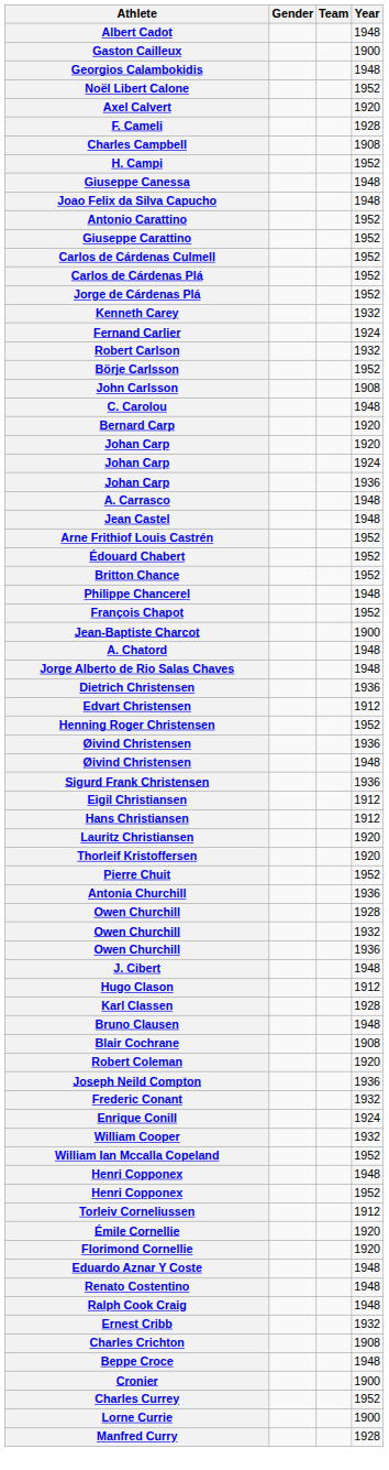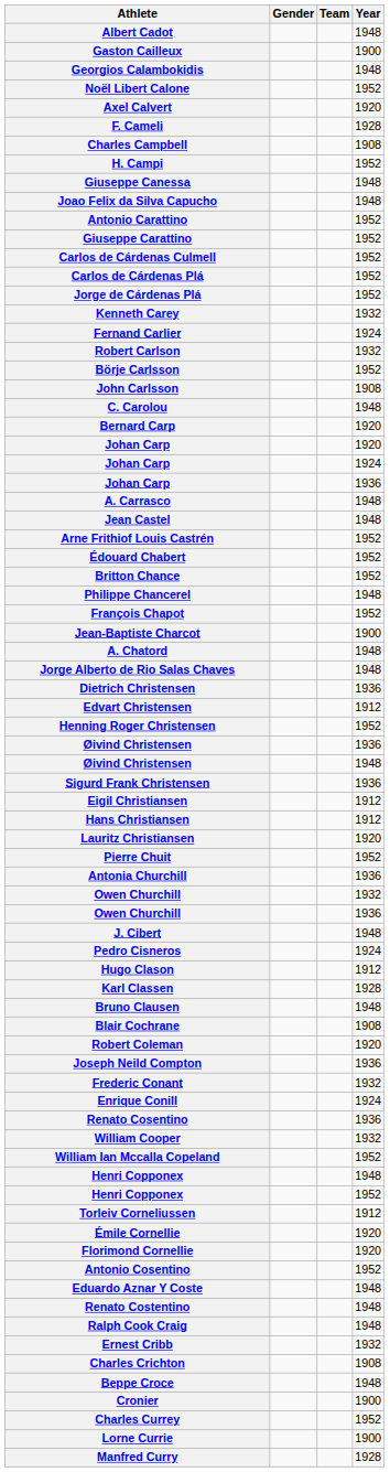 <table class="wikitable plainrowheaders">
 <tr>
 <th scope="col" style="width:22em">Athlete</th>
 <th scope="col">Gender</th>
 <th scope="col">Team</th>
 <th scope="col">Year</th>
 </tr>
 <tr>
 <th scope="row"><a href='#'>Albert Cadot</a></th>
 <td style="text-align:center"></td>
 <td></td>
 <td>1948</td>
 </tr>
 <tr>
 <th scope="row"><a href='#'>Gaston Cailleux</a></th>
 <td style="text-align:center"></td>
 <td></td>
 <td>1900</td>
 </tr>
 <tr>
 <th scope="row"><a href='#'>Georgios Calambokidis</a></th>
 <td style="text-align:center"></td>
 <td></td>
 <td>1948</td>
 </tr>
 <tr>
 <th scope="row"><a href='#'>Noël Libert Calone</a></th>
 <td style="text-align:center"></td>
 <td></td>
 <td>1952</td>
 </tr>
 <tr>
 <th scope="row"><a href='#'>Axel Calvert</a></th>
 <td style="text-align:center"></td>
 <td></td>
 <td>1920</td>
 </tr>
 <tr>
 <th scope="row"><a href='#'>F. Cameli</a></th>
 <td style="text-align:center"></td>
 <td></td>
 <td>1928</td>
 </tr>
 <tr>
 <th scope="row"><a href='#'>Charles Campbell</a></th>
 <td style="text-align:center"></td>
 <td></td>
 <td>1908</td>
 </tr>
 <tr>
 <th scope="row"><a href='#'>H. Campi</a></th>
 <td style="text-align:center"></td>
 <td></td>
 <td>1952</td>
 </tr>
 <tr>
 <th scope="row"><a href='#'>Giuseppe Canessa</a></th>
 <td style="text-align:center"></td>
 <td></td>
 <td>1948</td>
 </tr>
 <tr>
 <th scope="row"><a href='#'>Joao Felix da Silva Capucho</a></th>
 <td style="text-align:center"></td>
 <td></td>
 <td>1948</td>
 </tr>
 <tr>
 <th scope="row"><a href='#'>Antonio Carattino</a></th>
 <td style="text-align:center"></td>
 <td></td>
 <td>1952</td>
 </tr>
 <tr>
 <th scope="row"><a href='#'>Giuseppe Carattino</a></th>
 <td style="text-align:center"></td>
 <td></td>
 <td>1952</td>
 </tr>
 <tr>
 <th scope="row"><a href='#'>Carlos de Cárdenas Culmell</a></th>
 <td style="text-align:center"></td>
 <td></td>
 <td>1952</td>
 </tr>
 <tr>
 <th scope="row"><a href='#'>Carlos de Cárdenas Plá</a></th>
 <td style="text-align:center"></td>
 <td></td>
 <td>1952</td>
 </tr>
 <tr>
 <th scope="row"><a href='#'>Jorge de Cárdenas Plá</a></th>
 <td style="text-align:center"></td>
 <td></td>
 <td>1952</td>
 </tr>
 <tr>
 <th scope="row"><a href='#'>Kenneth Carey</a></th>
 <td style="text-align:center"></td>
 <td></td>
 <td>1932</td>
 </tr>
 <tr>
 <th scope="row"><a href='#'>Fernand Carlier</a></th>
 <td style="text-align:center"></td>
 <td></td>
 <td>1924</td>
 </tr>
 <tr>
 <th scope="row"><a href='#'>Robert Carlson</a></th>
 <td style="text-align:center"></td>
 <td></td>
 <td>1932</td>
 </tr>
 <tr>
 <th scope="row"><a href='#'>Börje Carlsson</a></th>
 <td style="text-align:center"></td>
 <td></td>
 <td>1952</td>
 </tr>
 <tr>
 <th scope="row"><a href='#'>John Carlsson</a></th>
 <td style="text-align:center"></td>
 <td></td>
 <td>1908</td>
 </tr>
 <tr>
 <th scope="row"><a href='#'>C. Carolou</a></th>
 <td style="text-align:center"></td>
 <td></td>
 <td>1948</td>
 </tr>
 <tr>
 <th scope="row"><a href='#'>Bernard Carp</a></th>
 <td style="text-align:center"></td>
 <td></td>
 <td>1920</td>
 </tr>
 <tr>
 <th scope="row"><a href='#'>Johan Carp</a></th>
 <td style="text-align:center"></td>
 <td></td>
 <td>1920</td>
 </tr>
 <tr>
 <th scope="row"><a href='#'>Johan Carp</a></th>
 <td style="text-align:center"></td>
 <td></td>
 <td>1924</td>
 </tr>
 <tr>
 <th scope="row"><a href='#'>Johan Carp</a></th>
 <td style="text-align:center"></td>
 <td></td>
 <td>1936</td>
 </tr>
 <tr>
 <th scope="row"><a href='#'>A. Carrasco</a></th>
 <td style="text-align:center"></td>
 <td></td>
 <td>1948</td>
 </tr>
 <tr>
 <th scope="row"><a href='#'>Jean Castel</a></th>
 <td style="text-align:center"></td>
 <td></td>
 <td>1948</td>
 </tr>
 <tr>
 <th scope="row"><a href='#'>Arne Frithiof Louis Castrén</a></th>
 <td style="text-align:center"></td>
 <td></td>
 <td>1952</td>
 </tr>
 <tr>
 <th scope="row"><a href='#'>Édouard Chabert</a></th>
 <td style="text-align:center"></td>
 <td></td>
 <td>1952</td>
 </tr>
 <tr>
 <th scope="row"><a href='#'>Britton Chance</a></th>
 <td style="text-align:center"></td>
 <td></td>
 <td>1952</td>
 </tr>
 <tr>
 <th scope="row"><a href='#'>Philippe Chancerel</a></th>
 <td style="text-align:center"></td>
 <td></td>
 <td>1948</td>
 </tr>
 <tr>
 <th scope="row"><a href='#'>François Chapot</a></th>
 <td style="text-align:center"></td>
 <td></td>
 <td>1952</td>
 </tr>
 <tr>
 <th scope="row"><a href='#'>Jean-Baptiste Charcot</a></th>
 <td style="text-align:center"></td>
 <td></td>
 <td>1900</td>
 </tr>
 <tr>
 <th scope="row"><a href='#'>A. Chatord</a></th>
 <td style="text-align:center"></td>
 <td></td>
 <td>1948</td>
 </tr>
 <tr>
 <th scope="row"><a href='#'>Jorge Alberto de Rio Salas Chaves</a></th>
 <td style="text-align:center"></td>
 <td></td>
 <td>1948</td>
 </tr>
 <tr>
 <th scope="row"><a href='#'>Dietrich Christensen</a></th>
 <td style="text-align:center"></td>
 <td></td>
 <td>1936</td>
 </tr>
 <tr>
 <th scope="row"><a href='#'>Edvart Christensen</a></th>
 <td style="text-align:center"></td>
 <td></td>
 <td>1912</td>
 </tr>
 <tr>
 <th scope="row"><a href='#'>Henning Roger Christensen</a></th>
 <td style="text-align:center"></td>
 <td></td>
 <td>1952</td>
 </tr>
 <tr>
 <th scope="row"><a href='#'>Øivind Christensen</a></th>
 <td style="text-align:center"></td>
 <td></td>
 <td>1936</td>
 </tr>
 <tr>
 <th scope="row"><a href='#'>Øivind Christensen</a></th>
 <td style="text-align:center"></td>
 <td></td>
 <td>1948</td>
 </tr>
 <tr>
 <th scope="row"><a href='#'>Sigurd Frank Christensen</a></th>
 <td style="text-align:center"></td>
 <td></td>
 <td>1936</td>
 </tr>
 <tr>
 <th scope="row"><a href='#'>Eigil Christiansen</a></th>
 <td style="text-align:center"></td>
 <td></td>
 <td>1912</td>
 </tr>
 <tr>
 <th scope="row"><a href='#'>Hans Christiansen</a></th>
 <td style="text-align:center"></td>
 <td></td>
 <td>1912</td>
 </tr>
 <tr>
 <th scope="row"><a href='#'>Lauritz Christiansen</a></th>
 <td style="text-align:center"></td>
 <td></td>
 <td>1920</td>
 </tr>
 <tr>
-<th scope="row"><a href='#'>Thorleif Kristoffersen</a></th>
-<td style="text-align:center"></td>
-<td></td>
-<td>1920</td>
-</tr>
-<tr>
 <th scope="row"><a href='#'>Pierre Chuit</a></th>
 <td style="text-align:center"></td>
 <td></td>
 <td>1952</td>
 </tr>
 <tr>
 <th scope="row"><a href='#'>Antonia Churchill</a></th>
 <td style="text-align:center"></td>
 <td></td>
 <td>1936</td>
-</tr>
-<tr>
-<th scope="row"><a href='#'>Owen Churchill</a></th>
-<td style="text-align:center"></td>
-<td></td>
-<td>1928</td>
 </tr>
 <tr>
 <th scope="row"><a href='#'>Owen Churchill</a></th>
 <td style="text-align:center"></td>
 <td></td>
 <td>1932</td>
 </tr>
 <tr>
 <th scope="row"><a href='#'>Owen Churchill</a></th>
 <td style="text-align:center"></td>
 <td></td>
 <td>1936</td>
 </tr>
 <tr>
 <th scope="row"><a href='#'>J. Cibert</a></th>
 <td style="text-align:center"></td>
 <td></td>
 <td>1948</td>
+</tr>
+<tr>
+<th scope="row"><a href='#'>Pedro Cisneros</a></th>
+<td style="text-align:center"></td>
+<td></td>
+<td>1924</td>
 </tr>
 <tr>
 <th scope="row"><a href='#'>Hugo Clason</a></th>
 <td style="text-align:center"></td>
 <td></td>
 <td>1912</td>
 </tr>
 <tr>
 <th scope="row"><a href='#'>Karl Classen</a></th>
 <td style="text-align:center"></td>
 <td></td>
 <td>1928</td>
 </tr>
 <tr>
 <th scope="row"><a href='#'>Bruno Clausen</a></th>
 <td style="text-align:center"></td>
 <td></td>
 <td>1948</td>
 </tr>
 <tr>
 <th scope="row"><a href='#'>Blair Cochrane</a></th>
 <td style="text-align:center"></td>
 <td></td>
 <td>1908</td>
 </tr>
 <tr>
 <th scope="row"><a href='#'>Robert Coleman</a></th>
 <td style="text-align:center"></td>
 <td></td>
 <td>1920</td>
 </tr>
 <tr>
 <th scope="row"><a href='#'>Joseph Neild Compton</a></th>
 <td style="text-align:center"></td>
 <td></td>
 <td>1936</td>
 </tr>
 <tr>
 <th scope="row"><a href='#'>Frederic Conant</a></th>
 <td style="text-align:center"></td>
 <td></td>
 <td>1932</td>
 </tr>
 <tr>
 <th scope="row"><a href='#'>Enrique Conill</a></th>
 <td style="text-align:center"></td>
 <td></td>
 <td>1924</td>
 </tr>
 <tr>
+<th scope="row"><a href='#'>Renato Cosentino</a></th>
+<td style="text-align:center"></td>
+<td></td>
+<td>1936</td>
+</tr>
+<tr>
 <th scope="row"><a href='#'>William Cooper</a></th>
 <td style="text-align:center"></td>
 <td></td>
 <td>1932</td>
 </tr>
 <tr>
 <th scope="row"><a href='#'>William Ian Mccalla Copeland</a></th>
 <td style="text-align:center"></td>
 <td></td>
 <td>1952</td>
 </tr>
 <tr>
 <th scope="row"><a href='#'>Henri Copponex</a></th>
 <td style="text-align:center"></td>
 <td></td>
 <td>1948</td>
 </tr>
 <tr>
 <th scope="row"><a href='#'>Henri Copponex</a></th>
 <td style="text-align:center"></td>
 <td></td>
 <td>1952</td>
 </tr>
 <tr>
 <th scope="row"><a href='#'>Torleiv Corneliussen</a></th>
 <td style="text-align:center"></td>
 <td></td>
 <td>1912</td>
 </tr>
 <tr>
 <th scope="row"><a href='#'>Émile Cornellie</a></th>
 <td style="text-align:center"></td>
 <td></td>
 <td>1920</td>
 </tr>
 <tr>
 <th scope="row"><a href='#'>Florimond Cornellie</a></th>
 <td style="text-align:center"></td>
 <td></td>
 <td>1920</td>
+</tr>
+<tr>
+<th scope="row"><a href='#'>Antonio Cosentino</a></th>
+<td style="text-align:center"></td>
+<td></td>
+<td>1952</td>
 </tr>
 <tr>
 <th scope="row"><a href='#'>Eduardo Aznar Y Coste</a></th>
 <td style="text-align:center"></td>
 <td></td>
 <td>1948</td>
 </tr>
 <tr>
 <th scope="row"><a href='#'>Renato Costentino</a></th>
 <td style="text-align:center"></td>
 <td></td>
 <td>1948</td>
 </tr>
 <tr>
 <th scope="row"><a href='#'>Ralph Cook Craig</a></th>
 <td style="text-align:center"></td>
 <td></td>
 <td>1948</td>
 </tr>
 <tr>
 <th scope="row"><a href='#'>Ernest Cribb</a></th>
 <td style="text-align:center"></td>
 <td></td>
 <td>1932</td>
 </tr>
 <tr>
 <th scope="row"><a href='#'>Charles Crichton</a></th>
 <td style="text-align:center"></td>
 <td></td>
 <td>1908</td>
 </tr>
 <tr>
 <th scope="row"><a href='#'>Beppe Croce</a></th>
 <td style="text-align:center"></td>
 <td></td>
 <td>1948</td>
 </tr>
 <tr>
 <th scope="row"><a href='#'>Cronier</a></th>
 <td style="text-align:center"></td>
 <td></td>
 <td>1900</td>
 </tr>
 <tr>
 <th scope="row"><a href='#'>Charles Currey</a></th>
 <td style="text-align:center"></td>
 <td></td>
 <td>1952</td>
 </tr>
 <tr>
 <th scope="row"><a href='#'>Lorne Currie</a></th>
 <td style="text-align:center"></td>
 <td></td>
 <td>1900</td>
 </tr>
 <tr>
 <th scope="row"><a href='#'>Manfred Curry</a></th>
 <td style="text-align:center"></td>
 <td></td>
 <td>1928</td>
 </tr>
 </table>
